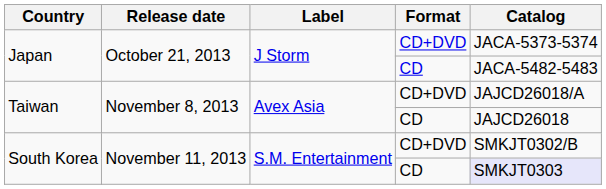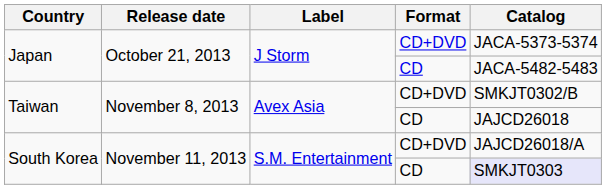 <table class="wikitable">
 <tr>
 <th>Country</th>
 <th>Release date</th>
 <th>Label</th>
 <th>Format</th>
 <th>Catalog</th>
 </tr>
 <tr>
 <td rowspan="2">Japan</td>
 <td rowspan="2">October 21, 2013</td>
 <td rowspan="2"><a href='#'>J Storm</a></td>
 <td><a href='#'>CD+DVD</a></td>
 <td>JACA-5373-5374</td>
 </tr>
 <tr>
 <td><a href='#'>CD</a></td>
 <td>JACA-5482-5483</td>
 </tr>
 <tr>
 <td rowspan="2">Taiwan</td>
 <td rowspan="2">November 8, 2013</td>
 <td rowspan="2"><a href='#'>Avex Asia</a></td>
 <td>CD+DVD</td>
-<td>JAJCD26018/A</td>
+<td>SMKJT0302/B</td>
 </tr>
 <tr>
 <td>CD</td>
 <td>JAJCD26018</td>
 </tr>
 <tr>
 <td rowspan="2">South Korea</td>
 <td rowspan="2">November 11, 2013</td>
 <td rowspan="2"><a href='#'>S.M. Entertainment</a></td>
 <td>CD+DVD</td>
-<td>SMKJT0302/B</td>
+<td>JAJCD26018/A</td>
 </tr>
 <tr>
 <td>CD</td>
 <td style="background: lavender;">SMKJT0303</td>
 </tr>
 </table>
